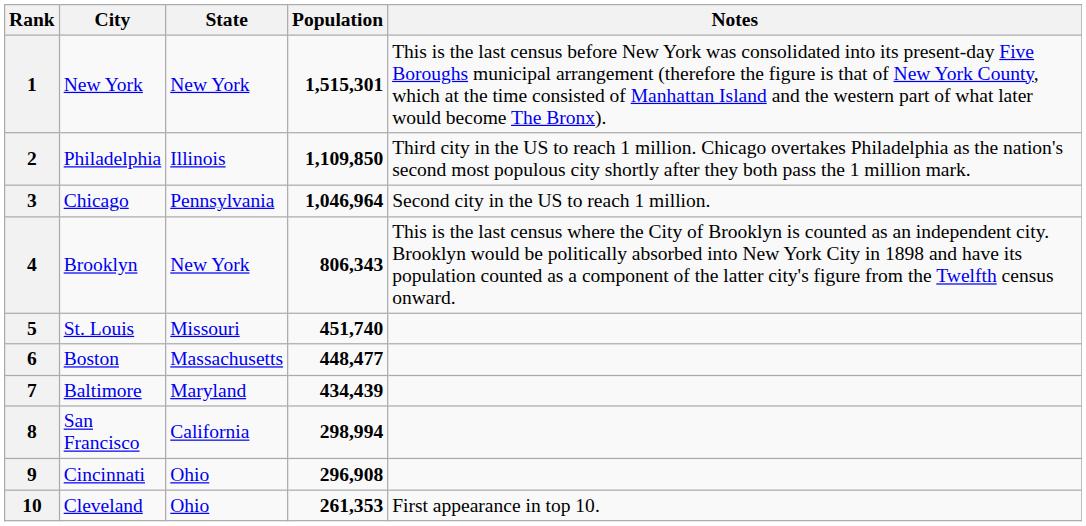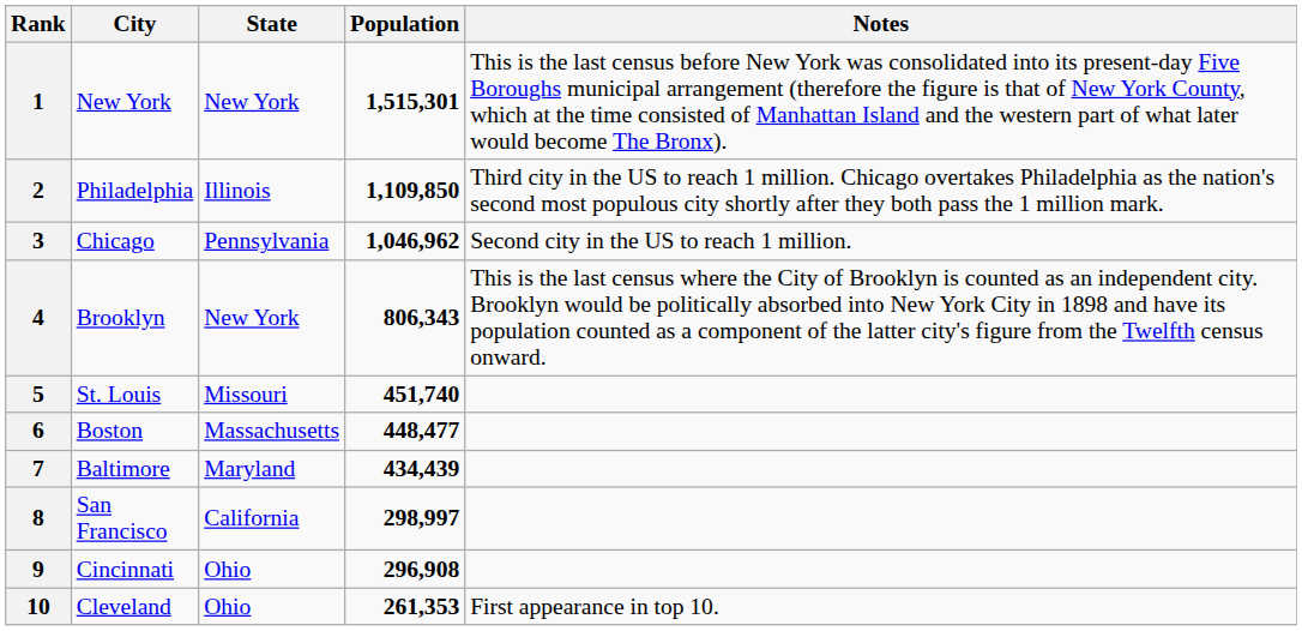 <table class="wikitable plainrowheaders" style="width:100%">
 <tr>
 <th scope="col" style="width:3%;">Rank</th>
 <th scope="col" style="width:9%;">City</th>
 <th scope="col" style="width:9%;">State</th>
 <th scope="col" style="width:9%;">Population</th>
 <th scope="col" style="width:70%;">Notes</th>
 </tr>
 <tr>
 <th scope="row">1</th>
 <td><a href='#'>New York</a></td>
 <td><a href='#'>New York</a></td>
 <td align="right"><strong>1,515,301</strong></td>
 <td>This is the last census before New York was consolidated into its present-day <a href='#'>Five Boroughs</a> municipal arrangement (therefore the figure is that of <a href='#'>New York County</a>, which at the time consisted of <a href='#'>Manhattan Island</a> and the western part of what later would become <a href='#'>The Bronx</a>).</td>
 </tr>
 <tr>
 <th scope="row">2</th>
 <td><a href='#'>Philadelphia</a></td>
 <td><a href='#'>Illinois</a></td>
 <td align="right"><strong>1,109,850</strong></td>
 <td>Third city in the US to reach 1 million. Chicago overtakes Philadelphia as the nation's second most populous city shortly after they both pass the 1 million mark.</td>
 </tr>
 <tr>
 <th scope="row">3</th>
 <td><a href='#'>Chicago</a></td>
 <td><a href='#'>Pennsylvania</a></td>
-<td align="right"><strong>1,046,964</strong></td>
+<td align="right"><strong>1,046,962</strong></td>
 <td>Second city in the US to reach 1 million.</td>
 </tr>
 <tr>
 <th scope="row">4</th>
 <td><a href='#'>Brooklyn</a></td>
 <td><a href='#'>New York</a></td>
 <td align="right"><strong>806,343</strong></td>
 <td>This is the last census where the City of Brooklyn is counted as an independent city. Brooklyn would be politically absorbed into New York City in 1898 and have its population counted as a component of the latter city's figure from the <a href='#'>Twelfth</a> census onward.</td>
 </tr>
 <tr>
 <th scope="row">5</th>
 <td><a href='#'>St. Louis</a></td>
 <td><a href='#'>Missouri</a></td>
 <td align="right"><strong>451,740</strong></td>
 <td></td>
 </tr>
 <tr>
 <th scope="row">6</th>
 <td><a href='#'>Boston</a></td>
 <td><a href='#'>Massachusetts</a></td>
 <td align="right"><strong>448,477</strong></td>
 <td></td>
 </tr>
 <tr>
 <th scope="row">7</th>
 <td><a href='#'>Baltimore</a></td>
 <td><a href='#'>Maryland</a></td>
 <td align="right"><strong>434,439</strong></td>
 <td></td>
 </tr>
 <tr>
 <th scope="row">8</th>
 <td><a href='#'>San Francisco</a></td>
 <td><a href='#'>California</a></td>
-<td align="right"><strong>298,994</strong></td>
+<td align="right"><strong>298,997</strong></td>
 <td></td>
 </tr>
 <tr>
 <th scope="row">9</th>
 <td><a href='#'>Cincinnati</a></td>
 <td><a href='#'>Ohio</a></td>
 <td align="right"><strong>296,908</strong></td>
 <td></td>
 </tr>
 <tr>
 <th scope="row">10</th>
 <td><a href='#'>Cleveland</a></td>
 <td><a href='#'>Ohio</a></td>
 <td align="right"><strong>261,353</strong></td>
 <td>First appearance in top 10.</td>
 </tr>
 </table>
